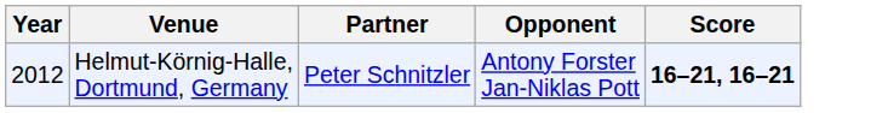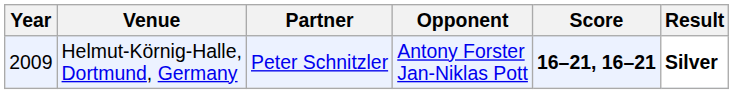 <table class="sortable wikitable" style="font-size: 90%;">
 <tr>
 <th>Year</th>
 <th>Venue</th>
 <th>Partner</th>
 <th>Opponent</th>
 <th>Score</th>
+<th>Result</th>
 </tr>
 <tr style="background:#ECF2FF">
-<td align="center">2012</td>
+<td align="center">2009</td>
 <td align="left">Helmut-Körnig-Halle,<br><a href='#'>Dortmund</a>, <a href='#'>Germany</a></td>
 <td> <a href='#'>Peter Schnitzler</a></td>
 <td align="left"> <a href='#'>Antony Forster</a><br> <a href='#'>Jan-Niklas Pott</a></td>
 <td align="left"><strong>16–21, 16–21</strong></td>
+<td style="text-align:left; background:white"> <strong>Silver</strong></td>
 </tr>
 </table>
